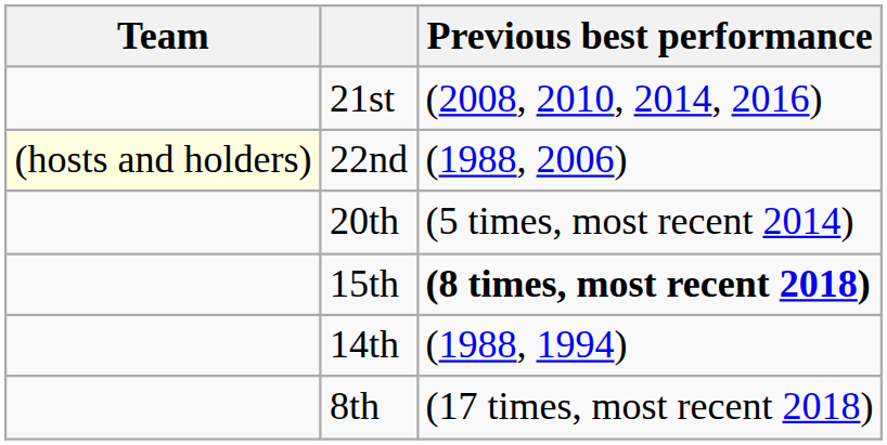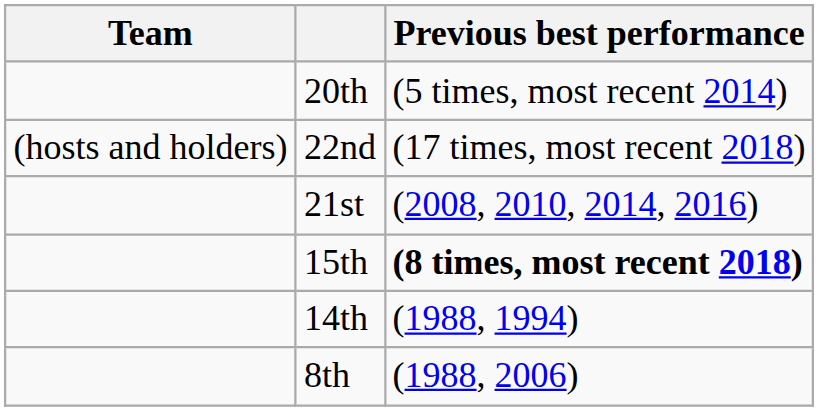 <table class="wikitable sortable" style="text-align: left;">
 <tr>
 <th>Team</th>
 <th data-sort-type="number"></th>
 <th>Previous best performance</th>
 </tr>
 <tr>
 <td></td>
-<td>21st</td>
-<td> (<a href='#'>2008</a>, <a href='#'>2010</a>, <a href='#'>2014</a>, <a href='#'>2016</a>)</td>
+<td>20th</td>
+<td> (5 times, most recent <a href='#'>2014</a>)</td>
 </tr>
 <tr>
-<td style="background: lightyellow;"> (hosts and holders)</td>
+<td> (hosts and holders)</td>
 <td>22nd</td>
-<td> (<a href='#'>1988</a>, <a href='#'>2006</a>)</td>
+<td> (17 times, most recent <a href='#'>2018</a>)</td>
 </tr>
 <tr>
 <td></td>
-<td>20th</td>
-<td> (5 times, most recent <a href='#'>2014</a>)</td>
+<td>21st</td>
+<td> (<a href='#'>2008</a>, <a href='#'>2010</a>, <a href='#'>2014</a>, <a href='#'>2016</a>)</td>
 </tr>
 <tr>
 <td></td>
 <td>15th</td>
 <td><strong> (8 times, most recent <a href='#'>2018</a>)</strong></td>
 </tr>
 <tr>
 <td></td>
 <td>14th</td>
 <td> (<a href='#'>1988</a>, <a href='#'>1994</a>)</td>
 </tr>
 <tr>
 <td></td>
 <td>8th</td>
-<td> (17 times, most recent <a href='#'>2018</a>)</td>
+<td> (<a href='#'>1988</a>, <a href='#'>2006</a>)</td>
 </tr>
 </table>
